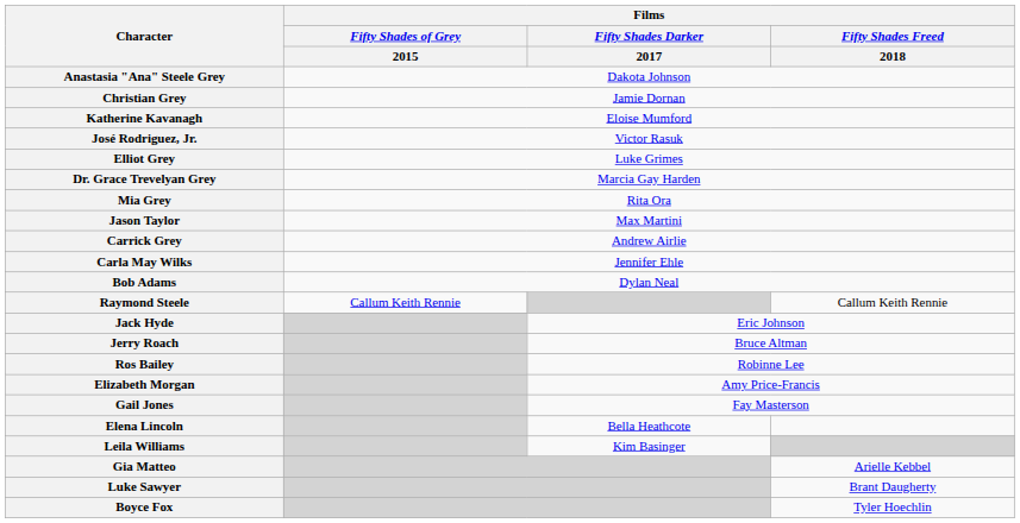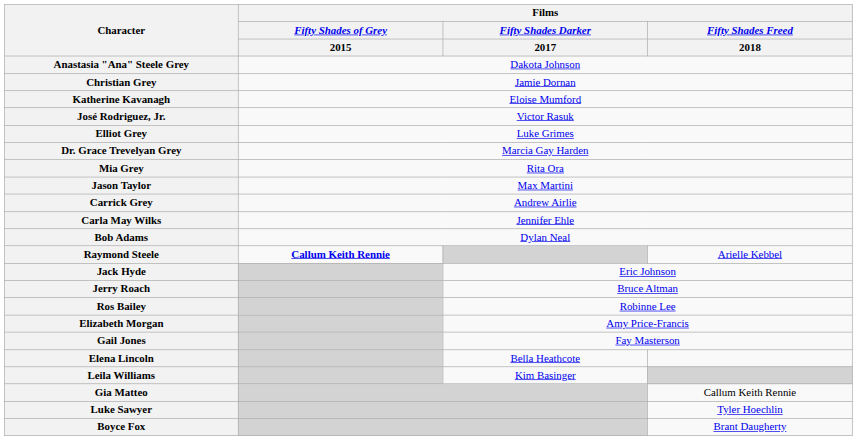 <table class="wikitable" style="text-align:center">
 <tr>
 <th rowspan="3" style="width:16%;">Character</th>
 <th colspan="3" style="width:20%;">Films</th>
 </tr>
 <tr>
 <th width="14%"><em><a href='#'>Fifty Shades of Grey</a></em></th>
 <th width="14%"><em><a href='#'>Fifty Shades Darker</a></em></th>
 <th width="14%"><em><a href='#'>Fifty Shades Freed</a></em></th>
 </tr>
 <tr>
 <th>2015</th>
 <th>2017</th>
 <th>2018</th>
 </tr>
 <tr>
 <th>Anastasia "Ana" Steele Grey</th>
 <td colspan="3"><a href='#'>Dakota Johnson</a></td>
 </tr>
 <tr>
 <th>Christian Grey</th>
 <td colspan="3"><a href='#'>Jamie Dornan</a></td>
 </tr>
 <tr>
 <th>Katherine Kavanagh</th>
 <td colspan="3"><a href='#'>Eloise Mumford</a></td>
 </tr>
 <tr>
 <th>José Rodriguez, Jr.</th>
 <td colspan="3"><a href='#'>Victor Rasuk</a></td>
 </tr>
 <tr>
 <th>Elliot Grey</th>
 <td colspan="3"><a href='#'>Luke Grimes</a></td>
 </tr>
 <tr>
 <th>Dr. Grace Trevelyan Grey</th>
 <td colspan="3"><a href='#'>Marcia Gay Harden</a></td>
 </tr>
 <tr>
 <th>Mia Grey</th>
 <td colspan="3"><a href='#'>Rita Ora</a></td>
 </tr>
 <tr>
 <th>Jason Taylor</th>
 <td colspan="3"><a href='#'>Max Martini</a></td>
 </tr>
 <tr>
 <th>Carrick Grey</th>
 <td colspan="3"><a href='#'>Andrew Airlie</a></td>
 </tr>
 <tr>
 <th>Carla May Wilks</th>
 <td colspan="3"><a href='#'>Jennifer Ehle</a></td>
 </tr>
 <tr>
 <th>Bob Adams</th>
 <td colspan="3"><a href='#'>Dylan Neal</a></td>
 </tr>
 <tr>
 <th>Raymond Steele</th>
-<td><a href='#'>Callum Keith Rennie</a></td>
+<td><strong><a href='#'>Callum Keith Rennie</a></strong></td>
 <td style="background:#d3d3d3;"></td>
-<td>Callum Keith Rennie</td>
+<td><a href='#'>Arielle Kebbel</a></td>
 </tr>
 <tr>
 <th>Jack Hyde</th>
 <td style="background:#d3d3d3;"></td>
 <td colspan="2"><a href='#'>Eric Johnson</a></td>
 </tr>
 <tr>
 <th>Jerry Roach</th>
 <td style="background:#d3d3d3;"></td>
 <td colspan="2"><a href='#'>Bruce Altman</a></td>
 </tr>
 <tr>
 <th>Ros Bailey</th>
 <td style="background:#d3d3d3;"></td>
 <td colspan="2"><a href='#'>Robinne Lee</a></td>
 </tr>
 <tr>
 <th>Elizabeth Morgan</th>
 <td style="background:#d3d3d3;"></td>
 <td colspan="2"><a href='#'>Amy Price-Francis</a></td>
 </tr>
 <tr>
 <th>Gail Jones</th>
 <td style="background:#d3d3d3;"></td>
 <td colspan="2"><a href='#'>Fay Masterson</a></td>
 </tr>
 <tr>
 <th>Elena Lincoln<br></th>
 <td style="background:#d3d3d3;"></td>
 <td><a href='#'>Bella Heathcote</a></td>
 <td></td>
 </tr>
 <tr>
 <th>Leila Williams</th>
 <td style="background:#d3d3d3;"></td>
 <td><a href='#'>Kim Basinger</a></td>
 <td style="background:#d3d3d3;"></td>
 </tr>
 <tr>
 <th>Gia Matteo</th>
 <td colspan="2" style="background:#d3d3d3;"></td>
-<td><a href='#'>Arielle Kebbel</a></td>
+<td>Callum Keith Rennie</td>
 </tr>
 <tr>
 <th>Luke Sawyer</th>
 <td colspan="2" style="background:#d3d3d3;"></td>
-<td><a href='#'>Brant Daugherty</a></td>
+<td><a href='#'>Tyler Hoechlin</a></td>
 </tr>
 <tr>
 <th>Boyce Fox</th>
 <td colspan="2" style="background:#d3d3d3;"></td>
-<td><a href='#'>Tyler Hoechlin</a></td>
+<td><a href='#'>Brant Daugherty</a></td>
 </tr>
 </table>
